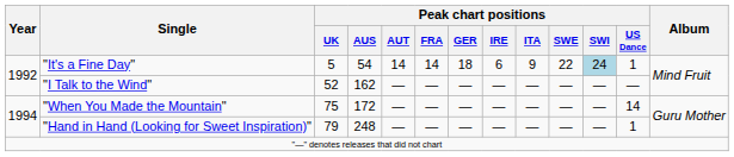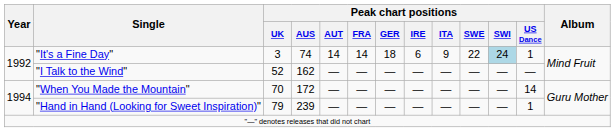 <table class="wikitable" style="text-align:center;">
 <tr>
 <th rowspan="2">Year</th>
 <th rowspan="2">Single</th>
 <th colspan="10">Peak chart positions</th>
 <th rowspan="2">Album</th>
 </tr>
 <tr style="font-size:smaller;">
 <th style="width:35px;"><a href='#'>UK</a><br></th>
 <th style="width:35px;"><a href='#'>AUS</a><br></th>
 <th style="width:35px;"><a href='#'>AUT</a><br></th>
 <th style="width:35px;"><a href='#'>FRA</a><br></th>
 <th style="width:35px;"><a href='#'>GER</a><br></th>
 <th style="width:35px;"><a href='#'>IRE</a><br></th>
 <th style="width:35px;"><a href='#'>ITA</a><br></th>
 <th style="width:35px;"><a href='#'>SWE</a><br></th>
 <th style="width:35px;"><a href='#'>SWI</a><br></th>
 <th style="width:35px;"><a href='#'>US<br><small>Dance</small></a><br></th>
 </tr>
 <tr>
 <td rowspan=2>1992</td>
 <td style="text-align:left;">"<a href='#'>It's a Fine Day</a>"</td>
-<td>5</td>
-<td>54</td>
+<td>3</td>
+<td>74</td>
 <td>14</td>
 <td>14</td>
 <td>18</td>
 <td>6</td>
 <td>9</td>
 <td>22</td>
 <td style="background: lightblue;">24</td>
 <td>1</td>
 <td style="text-align:left;" rowspan="2"><em>Mind Fruit</em></td>
 </tr>
 <tr>
 <td style="text-align:left;">"<a href='#'>I Talk to the Wind</a>"</td>
 <td>52</td>
 <td>162</td>
 <td>—</td>
 <td>—</td>
 <td>—</td>
 <td>—</td>
 <td>—</td>
 <td>—</td>
 <td>—</td>
 <td>—</td>
 </tr>
 <tr>
 <td rowspan=2>1994</td>
 <td style="text-align:left;">"<a href='#'>When You Made the Mountain</a>"</td>
-<td>75</td>
+<td>70</td>
 <td>172</td>
 <td>—</td>
 <td>—</td>
 <td>—</td>
 <td>—</td>
 <td>—</td>
 <td>—</td>
 <td>—</td>
 <td>14</td>
 <td style="text-align:left;" rowspan="2"><em>Guru Mother</em></td>
 </tr>
 <tr>
 <td style="text-align:left;">"<a href='#'>Hand in Hand (Looking for Sweet Inspiration)</a>"</td>
 <td>79</td>
-<td>248</td>
+<td>239</td>
 <td>—</td>
 <td>—</td>
 <td>—</td>
 <td>—</td>
 <td>—</td>
 <td>—</td>
 <td>—</td>
 <td>1</td>
 </tr>
 <tr>
 <td colspan="15" style="font-size:8pt">"—" denotes releases that did not chart</td>
 </tr>
 </table>
